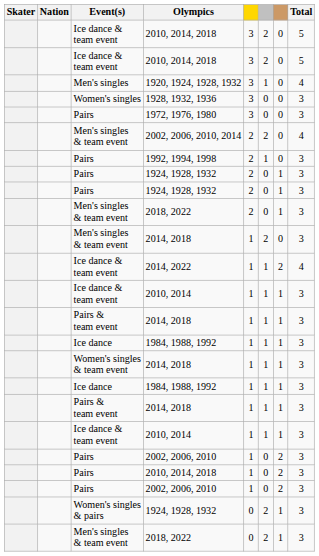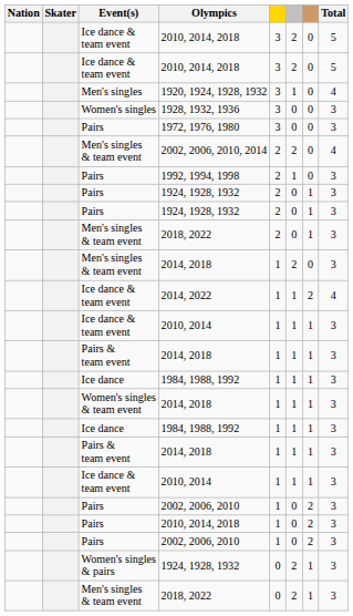 <table class="wikitable sortable" style="text-align:center">
 <tr>
+<th scope="col" class="unsortable">Nation</th>
 <th scope="col">Skater</th>
-<th scope="col" class="unsortable">Nation</th>
 <th scope="col" class="unsortable">Event(s)</th>
 <th scope="col" class="unsortable">Olympics</th>
 <th scope="col" style="width:1em; background-color:gold"></th>
 <th scope="col" style="width:1em;background-color:silver"></th>
 <th scope="col" style="width:1em;background-color:#CC9966"></th>
 <th scope="col">Total</th>
 </tr>
 <tr>
+<td align="left"></td>
 <th scope="row" style="text-align:left"></th>
-<td align="left"></td>
 <td align="left">Ice dance &<br>team event</td>
 <td align="left">2010, 2014, 2018</td>
 <td>3</td>
 <td>2</td>
 <td>0</td>
 <td>5</td>
 </tr>
 <tr>
+<td align="left"></td>
 <th scope="row" style="text-align:left"></th>
-<td align="left"></td>
 <td align="left">Ice dance &<br>team event</td>
 <td align="left">2010, 2014, 2018</td>
 <td>3</td>
 <td>2</td>
 <td>0</td>
 <td>5</td>
 </tr>
 <tr>
+<td align="left"></td>
 <th scope="row" style="text-align:left"></th>
-<td align="left"></td>
 <td align="left">Men's singles</td>
 <td align="left">1920, 1924, 1928, 1932</td>
 <td>3</td>
 <td>1</td>
 <td>0</td>
 <td>4</td>
 </tr>
 <tr>
+<td align="left"></td>
 <th scope="row" style="text-align:left"></th>
-<td align="left"></td>
 <td align="left">Women's singles</td>
 <td align="left">1928, 1932, 1936</td>
 <td>3</td>
 <td>0</td>
 <td>0</td>
 <td>3</td>
 </tr>
 <tr>
+<td align="left"></td>
 <th scope="row" style="text-align:left"></th>
-<td align="left"></td>
 <td align="left">Pairs</td>
 <td align="left">1972, 1976, 1980</td>
 <td>3</td>
 <td>0</td>
 <td>0</td>
 <td>3</td>
 </tr>
 <tr>
+<td align="left"></td>
 <th scope="row" style="text-align:left"></th>
-<td align="left"></td>
 <td align="left">Men's singles<br>& team event</td>
 <td align="left">2002, 2006, 2010, 2014</td>
 <td>2</td>
 <td>2</td>
 <td>0</td>
 <td>4</td>
 </tr>
 <tr>
+<td align="left"><br></td>
 <th scope="row" style="text-align:left"></th>
-<td align="left"><br></td>
 <td align="left">Pairs</td>
 <td align="left">1992, 1994, 1998</td>
 <td>2</td>
 <td>1</td>
 <td>0</td>
 <td>3</td>
 </tr>
 <tr>
+<td align="left"></td>
 <th scope="row" style="text-align:left"></th>
-<td align="left"></td>
 <td align="left">Pairs</td>
 <td align="left">1924, 1928, 1932</td>
 <td>2</td>
 <td>0</td>
 <td>1</td>
 <td>3</td>
 </tr>
 <tr>
+<td align="left"></td>
 <th scope="row" style="text-align:left"></th>
-<td align="left"></td>
 <td align="left">Pairs</td>
 <td align="left">1924, 1928, 1932</td>
 <td>2</td>
 <td>0</td>
 <td>1</td>
 <td>3</td>
 </tr>
 <tr>
+<td align="left"></td>
 <th scope="row" style="text-align:left"></th>
-<td align="left"></td>
 <td align="left">Men's singles<br>& team event</td>
 <td align="left">2018, 2022</td>
 <td>2</td>
 <td>0</td>
 <td>1</td>
 <td>3</td>
 </tr>
 <tr>
+<td align="left"></td>
 <th scope="row" style="text-align:left"></th>
-<td align="left"></td>
 <td align="left">Men's singles<br>& team event</td>
 <td align="left">2014, 2018</td>
 <td>1</td>
 <td>2</td>
 <td>0</td>
 <td>3</td>
 </tr>
 <tr>
+<td align="left"><br></td>
 <th scope="row" style="text-align:left"></th>
-<td align="left"><br></td>
 <td align="left">Ice dance &<br>team event</td>
 <td align="left">2014, 2022</td>
 <td>1</td>
 <td>1</td>
 <td>2</td>
 <td>4</td>
 </tr>
 <tr>
+<td align="left"></td>
 <th scope="row" style="text-align:left"></th>
-<td align="left"></td>
 <td align="left">Ice dance &<br>team event</td>
 <td align="left">2010, 2014</td>
 <td>1</td>
 <td>1</td>
 <td>1</td>
 <td>3</td>
 </tr>
 <tr>
+<td align="left"></td>
 <th scope="row" style="text-align:left"></th>
-<td align="left"></td>
 <td align="left">Pairs &<br>team event</td>
 <td align="left">2014, 2018</td>
 <td>1</td>
 <td>1</td>
 <td>1</td>
 <td>3</td>
 </tr>
 <tr>
+<td align="left"><br></td>
 <th scope="row" style="text-align:left"></th>
-<td align="left"><br></td>
 <td align="left">Ice dance</td>
 <td align="left">1984, 1988, 1992</td>
 <td>1</td>
 <td>1</td>
 <td>1</td>
 <td>3</td>
 </tr>
 <tr>
+<td align="left"></td>
 <th scope="row" style="text-align:left"></th>
-<td align="left"></td>
 <td align="left">Women's singles<br>& team event</td>
 <td align="left">2014, 2018</td>
 <td>1</td>
 <td>1</td>
 <td>1</td>
 <td>3</td>
 </tr>
 <tr>
+<td align="left"><br></td>
 <th scope="row" style="text-align:left"></th>
-<td align="left"><br></td>
 <td align="left">Ice dance</td>
 <td align="left">1984, 1988, 1992</td>
 <td>1</td>
 <td>1</td>
 <td>1</td>
 <td>3</td>
 </tr>
 <tr>
+<td align="left"></td>
 <th scope="row" style="text-align:left"></th>
-<td align="left"></td>
 <td align="left">Pairs &<br>team event</td>
 <td align="left">2014, 2018</td>
 <td>1</td>
 <td>1</td>
 <td>1</td>
 <td>3</td>
 </tr>
 <tr>
+<td align="left"></td>
 <th scope="row" style="text-align:left"></th>
-<td align="left"></td>
 <td align="left">Ice dance &<br>team event</td>
 <td align="left">2010, 2014</td>
 <td>1</td>
 <td>1</td>
 <td>1</td>
 <td>3</td>
 </tr>
 <tr>
+<td align="left"></td>
 <th scope="row" style="text-align:left"></th>
-<td align="left"></td>
 <td align="left">Pairs</td>
 <td align="left">2002, 2006, 2010</td>
 <td>1</td>
 <td>0</td>
 <td>2</td>
 <td>3</td>
 </tr>
 <tr>
+<td align="left"></td>
 <th scope="row" style="text-align:left"></th>
-<td align="left"></td>
 <td align="left">Pairs</td>
 <td align="left">2010, 2014, 2018</td>
 <td>1</td>
 <td>0</td>
 <td>2</td>
 <td>3</td>
 </tr>
 <tr>
+<td align="left"></td>
 <th scope="row" style="text-align:left"></th>
-<td align="left"></td>
 <td align="left">Pairs</td>
 <td align="left">2002, 2006, 2010</td>
 <td>1</td>
 <td>0</td>
 <td>2</td>
 <td>3</td>
 </tr>
 <tr>
+<td align="left"></td>
 <th scope="row" style="text-align:left"></th>
-<td align="left"></td>
 <td align="left">Women's singles<br>& pairs</td>
 <td align="left">1924, 1928, 1932</td>
 <td>0</td>
 <td>2</td>
 <td>1</td>
 <td>3</td>
 </tr>
 <tr>
+<td align="left"></td>
 <th scope="row" style="text-align:left"></th>
-<td align="left"></td>
 <td align="left">Men's singles<br>& team event</td>
 <td align="left">2018, 2022</td>
 <td>0</td>
 <td>2</td>
 <td>1</td>
 <td>3</td>
 </tr>
 </table>
